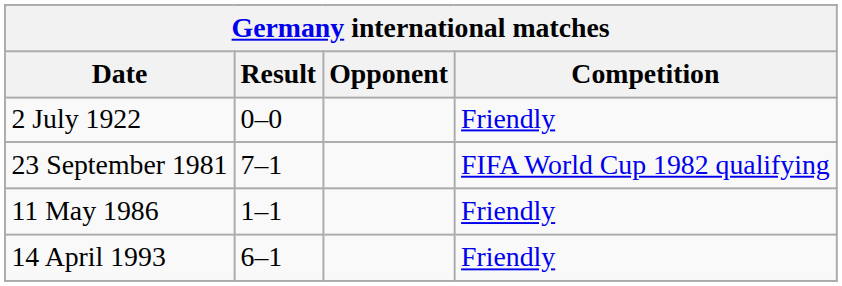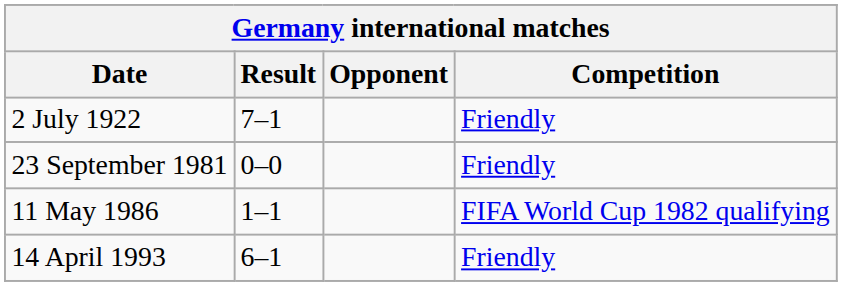 <table class="wikitable collapsible collapsed" style="font-size:90%">
 <tr>
 <th colspan="7"><strong><a href='#'>Germany</a> international matches</strong></th>
 </tr>
 <tr>
 <th>Date</th>
 <th>Result</th>
 <th>Opponent</th>
 <th>Competition</th>
 </tr>
 <tr>
 <td>2 July 1922</td>
+<td>7–1</td>
+<td></td>
+<td><a href='#'>Friendly</a></td>
+</tr>
+<tr>
+<td>23 September 1981</td>
 <td>0–0</td>
 <td></td>
 <td><a href='#'>Friendly</a></td>
 </tr>
 <tr>
-<td>23 September 1981</td>
-<td>7–1</td>
-<td></td>
-<td><a href='#'>FIFA World Cup 1982 qualifying</a></td>
-</tr>
-<tr>
 <td>11 May 1986</td>
 <td>1–1</td>
 <td></td>
-<td><a href='#'>Friendly</a></td>
+<td><a href='#'>FIFA World Cup 1982 qualifying</a></td>
 </tr>
 <tr>
 <td>14 April 1993</td>
 <td>6–1</td>
 <td></td>
 <td><a href='#'>Friendly</a></td>
 </tr>
 </table>
